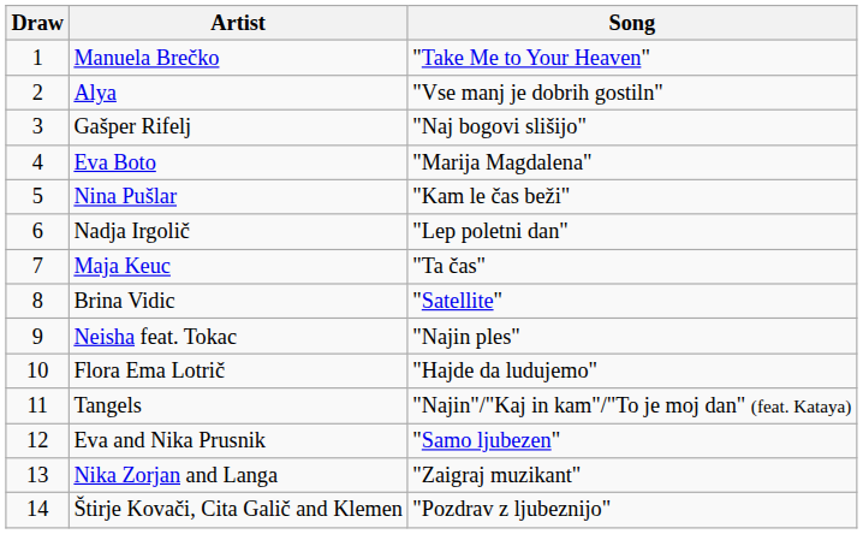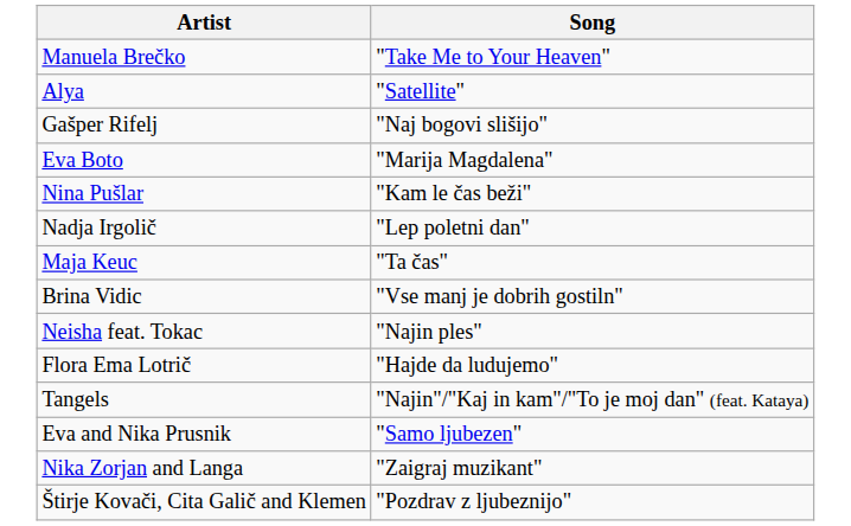 <table class="sortable wikitable" style="margin: 1em auto 1em auto">
 <tr>
-<th>Draw</th>
 <th>Artist</th>
 <th>Song</th>
 </tr>
 <tr>
-<td align="center">1</td>
 <td><a href='#'>Manuela Brečko</a></td>
 <td>"<a href='#'>Take Me to Your Heaven</a>"</td>
 </tr>
 <tr>
-<td align="center">2</td>
 <td><a href='#'>Alya</a></td>
-<td>"Vse manj je dobrih gostiln"</td>
+<td>"<a href='#'>Satellite</a>"</td>
 </tr>
 <tr>
-<td align="center">3</td>
 <td>Gašper Rifelj</td>
 <td>"Naj bogovi slišijo"</td>
 </tr>
 <tr>
-<td align="center">4</td>
 <td><a href='#'>Eva Boto</a></td>
 <td>"Marija Magdalena"</td>
 </tr>
 <tr>
-<td align="center">5</td>
 <td><a href='#'>Nina Pušlar</a></td>
 <td>"Kam le čas beži"</td>
 </tr>
 <tr>
-<td align="center">6</td>
 <td>Nadja Irgolič</td>
 <td>"Lep poletni dan"</td>
 </tr>
 <tr>
-<td align="center">7</td>
 <td><a href='#'>Maja Keuc</a></td>
 <td>"Ta čas"</td>
 </tr>
 <tr>
-<td align="center">8</td>
 <td>Brina Vidic</td>
-<td>"<a href='#'>Satellite</a>"</td>
+<td>"Vse manj je dobrih gostiln"</td>
 </tr>
 <tr>
-<td align="center">9</td>
 <td><a href='#'>Neisha</a> feat. Tokac</td>
 <td>"Najin ples"</td>
 </tr>
 <tr>
-<td align="center">10</td>
 <td>Flora Ema Lotrič</td>
 <td>"Hajde da ludujemo"</td>
 </tr>
 <tr>
-<td align="center">11</td>
 <td>Tangels</td>
 <td>"Najin"/"Kaj in kam"/"To je moj dan" <small>(feat. Kataya)</small></td>
 </tr>
 <tr>
-<td align="center">12</td>
 <td>Eva and Nika Prusnik</td>
 <td>"<a href='#'>Samo ljubezen</a>"</td>
 </tr>
 <tr>
-<td align="center">13</td>
 <td><a href='#'>Nika Zorjan</a> and Langa</td>
 <td>"Zaigraj muzikant"</td>
 </tr>
 <tr>
-<td align="center">14</td>
 <td>Štirje Kovači, Cita Galič and Klemen</td>
 <td>"Pozdrav z ljubeznijo"</td>
 </tr>
 </table>
